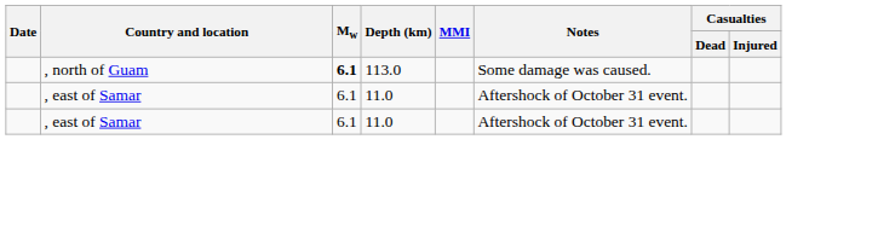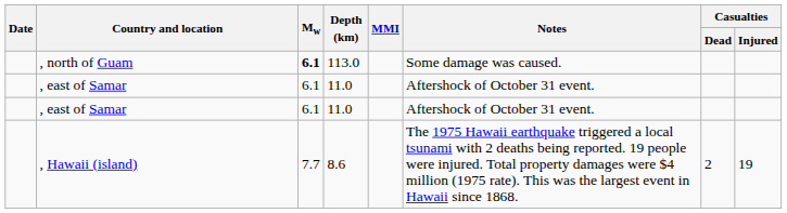 <table class="wikitable sortable sort-under" style="border:1px black; margin-left:1em;">
 <tr>
 <th rowspan="2"><small>Date</small></th>
 <th rowspan="2" style="width: 280px"><small>Country and location</small></th>
 <th rowspan="2"><small>M<sub>w</sub></small></th>
 <th rowspan="2"><small>Depth (km)</small></th>
 <th rowspan="2"><small><a href='#'>MMI</a></small></th>
 <th rowspan="2" class="unsortable"><small>Notes</small></th>
 <th colspan="2"><small>Casualties</small></th>
 </tr>
 <tr>
 <th><small>Dead</small></th>
 <th><small>Injured</small></th>
 </tr>
 <tr>
 <td></td>
 <td>, north of <a href='#'>Guam</a></td>
 <td><strong>6.1</strong></td>
 <td>113.0</td>
 <td></td>
 <td>Some damage was caused.</td>
 <td></td>
 <td></td>
 </tr>
 <tr>
 <td></td>
 <td>, east of <a href='#'>Samar</a></td>
 <td>6.1</td>
 <td>11.0</td>
 <td></td>
 <td>Aftershock of October 31 event.</td>
 <td></td>
 <td></td>
 </tr>
 <tr>
 <td></td>
 <td>, east of <a href='#'>Samar</a></td>
 <td>6.1</td>
 <td>11.0</td>
 <td></td>
 <td>Aftershock of October 31 event.</td>
 <td></td>
 <td></td>
 </tr>
+<tr>
+<td></td>
+<td>, <a href='#'>Hawaii (island)</a></td>
+<td>7.7</td>
+<td>8.6</td>
+<td></td>
+<td>The <a href='#'>1975 Hawaii earthquake</a> triggered a local <a href='#'>tsunami</a> with 2 deaths being reported. 19 people were injured. Total property damages were $4 million (1975 rate). This was the largest event in <a href='#'>Hawaii</a> since 1868.</td>
+<td>2</td>
+<td>19</td>
+</tr>
 </table>
